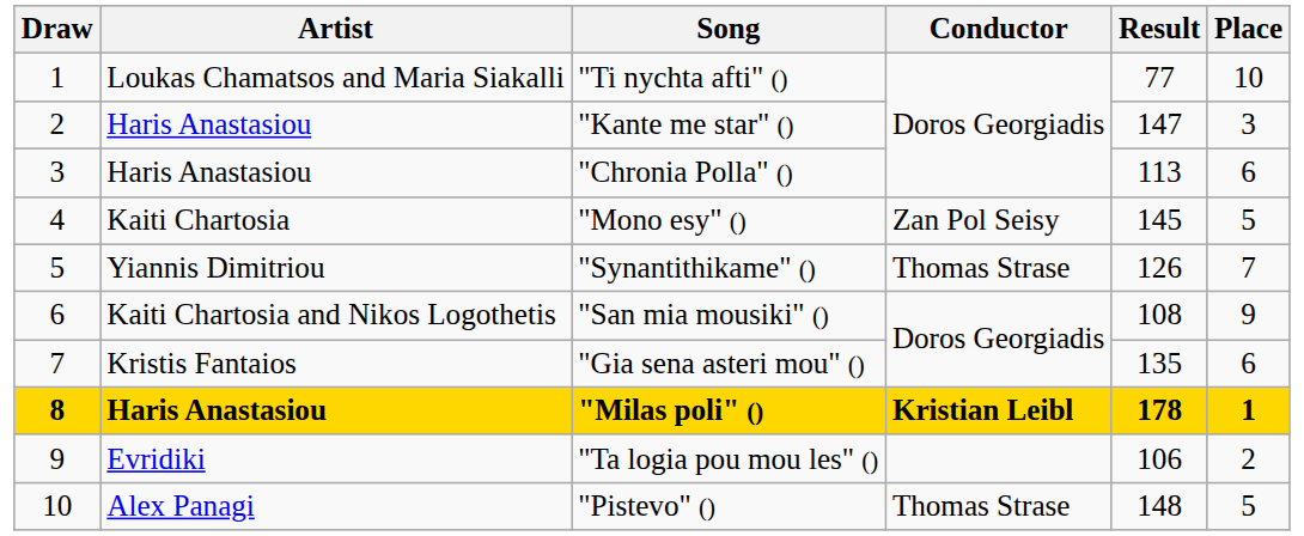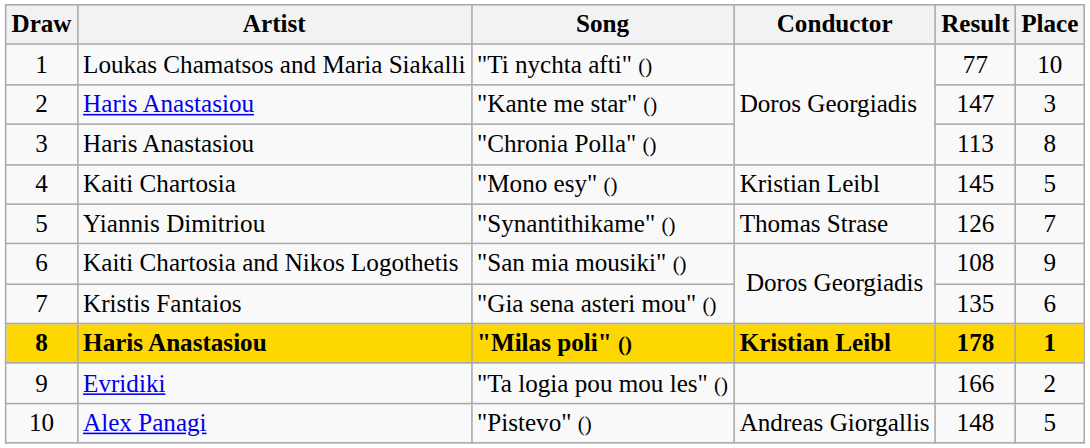 <table class="sortable wikitable" style="margin: 1em auto 1em auto; text-align:center">
 <tr>
 <th>Draw</th>
 <th>Artist</th>
 <th>Song</th>
 <th>Conductor</th>
 <th>Result</th>
 <th>Place</th>
 </tr>
 <tr>
 <td>1</td>
 <td align="left">Loukas Chamatsos and Maria Siakalli</td>
 <td align="left">"Ti nychta afti" <small>()</small></td>
 <td rowspan="3" align="left">Doros Georgiadis</td>
 <td>77</td>
 <td>10</td>
 </tr>
 <tr>
 <td>2</td>
 <td align="left"><a href='#'>Haris Anastasiou</a></td>
 <td align="left">"Kante me star" <small>()</small></td>
 <td>147</td>
 <td>3</td>
 </tr>
 <tr>
 <td>3</td>
 <td align="left">Haris Anastasiou</td>
 <td align="left">"Chronia Polla" <small>()</small></td>
 <td>113</td>
-<td>6</td>
+<td>8</td>
 </tr>
 <tr>
 <td>4</td>
 <td align="left">Kaiti Chartosia</td>
 <td align="left">"Mono esy" <small>()</small></td>
-<td align="left">Zan Pol Seisy</td>
+<td align="left">Kristian Leibl</td>
 <td>145</td>
 <td>5</td>
 </tr>
 <tr>
 <td>5</td>
 <td align="left">Yiannis Dimitriou</td>
 <td align="left">"Synantithikame" <small>()</small></td>
 <td align="left">Thomas Strase</td>
 <td>126</td>
 <td>7</td>
 </tr>
 <tr>
 <td>6</td>
 <td align="left">Kaiti Chartosia and Nikos Logothetis</td>
 <td align="left">"San mia mousiki" <small>()</small></td>
 <td rowspan="2">Doros Georgiadis</td>
 <td>108</td>
 <td>9</td>
 </tr>
 <tr>
 <td>7</td>
 <td align="left">Kristis Fantaios</td>
 <td align="left">"Gia sena asteri mou" <small>()</small></td>
 <td>135</td>
 <td>6</td>
 </tr>
 <tr style="font-weight:bold; background:gold;">
 <td>8</td>
 <td align="left">Haris Anastasiou</td>
 <td align="left">"Milas poli" <small>()</small></td>
 <td align="left">Kristian Leibl</td>
 <td>178</td>
 <td>1</td>
 </tr>
 <tr>
 <td>9</td>
 <td align="left"><a href='#'>Evridiki</a></td>
 <td align="left">"Ta logia pou mou les" <small>()</small></td>
 <td></td>
-<td>106</td>
+<td>166</td>
 <td>2</td>
 </tr>
 <tr>
 <td>10</td>
 <td align="left"><a href='#'>Alex Panagi</a></td>
 <td align="left">"Pistevo" <small>()</small></td>
-<td align="left">Thomas Strase</td>
+<td align="left">Andreas Giorgallis</td>
 <td>148</td>
 <td>5</td>
 </tr>
 </table>
